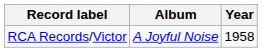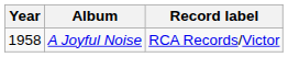 <table class="wikitable">
 <tr>
+<th>Year</th>
+<th>Album</th>
 <th>Record label</th>
-<th>Album</th>
-<th>Year</th>
 </tr>
 <tr>
+<td>1958</td>
+<td><em><a href='#'>A Joyful Noise</a></em></td>
 <td><a href='#'>RCA Records</a>/<a href='#'>Victor</a></td>
-<td><em><a href='#'>A Joyful Noise</a></em></td>
-<td>1958</td>
 </tr>
 </table>
